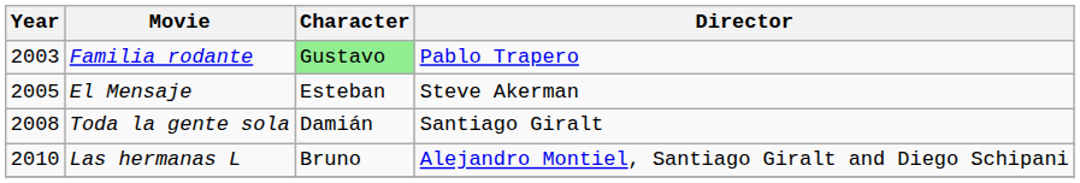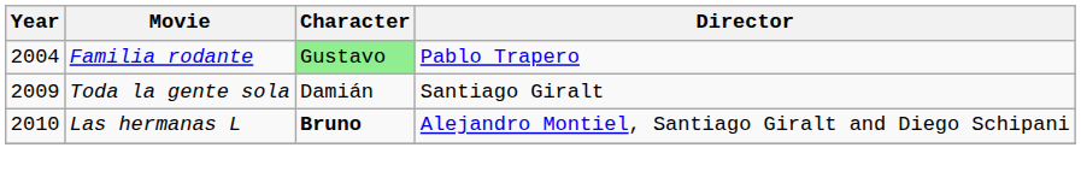 <table class="wikitable" style="font-size: 90%;">
 <tr>
 <th>Year</th>
 <th>Movie</th>
 <th>Character</th>
 <th>Director</th>
 </tr>
 <tr>
-<td>2003</td>
+<td>2004</td>
 <td><em><a href='#'>Familia rodante</a></em></td>
 <td style="background: lightgreen;">Gustavo</td>
 <td><a href='#'>Pablo Trapero</a></td>
 </tr>
 <tr>
-<td>2005</td>
-<td><em>El Mensaje</em></td>
-<td>Esteban</td>
-<td>Steve Akerman</td>
-</tr>
-<tr>
-<td>2008</td>
+<td>2009</td>
 <td><em>Toda la gente sola</em></td>
 <td>Damián</td>
 <td>Santiago Giralt</td>
 </tr>
 <tr>
 <td>2010</td>
 <td><em>Las hermanas L</em></td>
-<td>Bruno</td>
+<td><strong>Bruno</strong></td>
 <td><a href='#'>Alejandro Montiel</a>, Santiago Giralt and Diego Schipani</td>
 </tr>
 <tr>
 </tr>
 </table>
